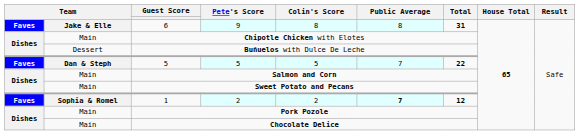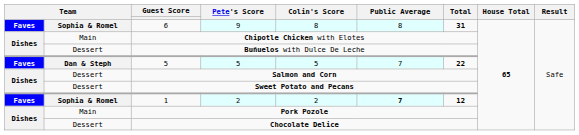 <table class="wikitable plainrowheaders" style="margin:1em auto; text-align:center; font-size:90%; width:80em;">
 <tr>
 <th colspan="2" rowspan="2" scope="col">Team</th>
 <th scope="col">Guest Score</th>
 <th rowspan="2"><a href='#'>Pete</a>'s Score</th>
 <th rowspan="2">Colin's Score</th>
 <th rowspan="2">Public Average</th>
 <th rowspan="2" scope="col">Total<br><small></small></th>
 <th rowspan="2">House Total<br><small></small></th>
 <th rowspan="2">Result</th>
 </tr>
 <tr>
 <th scope="col"></th>
 </tr>
 <tr>
 <th style="text-align:center; background:blue; color:white;"><strong>Faves</strong></th>
-<th rowspan="1">Jake & Elle</th>
+<th rowspan="1">Sophia & Romel</th>
 <td rowspan="1">6</td>
 <td rowspan="1" bgcolor="#e0ffff">9</td>
 <td rowspan="1" bgcolor="#e0ffff">8</td>
 <td rowspan="1" bgcolor="#e0ffff">8</td>
 <td rowspan="1"><strong>31</strong></td>
 <td rowspan="9" style="width:10%"><strong>65</strong></td>
 <td rowspan="9">Safe</td>
 </tr>
 <tr>
 <th colspan="1" rowspan="2">Dishes</th>
 <td>Main</td>
 <td colspan="5"><strong>Chipotle Chicken</strong> with Elotes</td>
 </tr>
 <tr>
 <td>Dessert</td>
 <td colspan="5"><strong>Buñuelos</strong> with Dulce De Leche</td>
 </tr>
 <tr style="border-top:3px solid #aaa;">
 <th style="text-align:center; background:blue; color:white;"><strong>Faves</strong></th>
 <th rowspan="1">Dan & Steph</th>
 <td rowspan="1">5</td>
 <td rowspan="1" bgcolor="#e0ffff">5</td>
 <td rowspan="1" bgcolor="#e0ffff">5</td>
 <td rowspan="1" bgcolor="#e0ffff">7</td>
 <td rowspan="1"><strong>22</strong></td>
 </tr>
 <tr>
 <th colspan="1" rowspan="2">Dishes</th>
-<td>Main</td>
+<td>Dessert</td>
 <td colspan="5"><strong>Salmon and Corn</strong></td>
 </tr>
 <tr>
-<td>Main</td>
+<td>Dessert</td>
 <td colspan="5"><strong>Sweet Potato and Pecans</strong></td>
 </tr>
 <tr style="border-top:3px solid #aaa;">
 <th style="text-align:center; background:blue; color:white;"><strong>Faves</strong></th>
 <th rowspan="1">Sophia & Romel</th>
 <td rowspan="1">1</td>
 <td rowspan="1" bgcolor="#e0ffff">2</td>
 <td rowspan="1" bgcolor="#e0ffff">2</td>
 <td rowspan="1" bgcolor="#e0ffff"><strong>7</strong></td>
 <td rowspan="1"><strong>12</strong></td>
 </tr>
 <tr>
 <th colspan="1" rowspan="2">Dishes</th>
 <td>Main</td>
 <td colspan="5"><strong>Pork Pozole</strong></td>
 </tr>
 <tr>
-<td>Main</td>
+<td>Dessert</td>
 <td colspan="5"><strong>Chocolate Delice</strong></td>
 </tr>
 </table>
